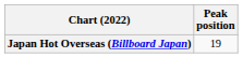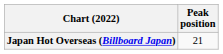 <table class="wikitable plainrowheaders" style="text-align:center">
 <tr>
 <th scope="col">Chart (2022)</th>
 <th scope="col">Peak<br>position</th>
 </tr>
 <tr>
 <th scope="row">Japan Hot Overseas (<em><a href='#'>Billboard Japan</a></em>)</th>
-<td>19</td>
+<td>21</td>
 </tr>
 </table>
